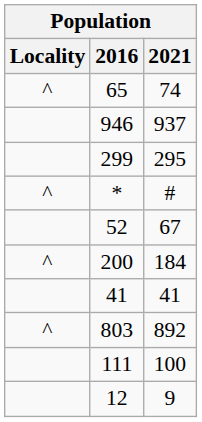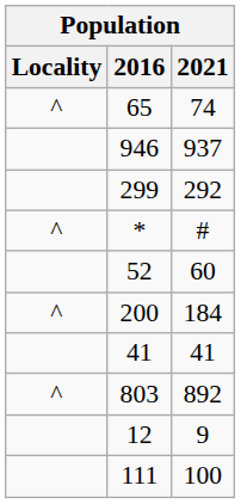 <table class="wikitable" style="text-align:center;">
 <tr>
 <th colspan="3" style="text-align:center;  font-weight:bold">Population</th>
 </tr>
 <tr>
 <th style="text-align:center; background:  font-weight:bold">Locality</th>
 <th style="text-align:center; background:  font-weight:bold"><strong>2016</strong></th>
 <th style="text-align:center; background:  font-weight:bold"><strong>2021</strong></th>
 </tr>
 <tr>
 <td>^</td>
 <td>65</td>
 <td>74</td>
 </tr>
 <tr>
 <td></td>
 <td>946</td>
 <td>937</td>
 </tr>
 <tr>
 <td></td>
 <td>299</td>
-<td>295</td>
+<td>292</td>
 </tr>
 <tr>
 <td>^</td>
 <td>*</td>
 <td>#</td>
 </tr>
 <tr>
 <td></td>
 <td>52</td>
-<td>67</td>
+<td>60</td>
 </tr>
 <tr>
 <td>^</td>
 <td>200</td>
 <td>184</td>
 </tr>
 <tr>
 <td></td>
 <td>41</td>
 <td>41</td>
 </tr>
 <tr>
 <td>^</td>
 <td>803</td>
 <td>892</td>
 </tr>
 <tr>
 <td></td>
+<td>12</td>
+<td>9</td>
+</tr>
+<tr>
+<td></td>
 <td>111</td>
 <td>100</td>
 </tr>
-<tr>
-<td></td>
-<td>12</td>
-<td>9</td>
-</tr>
 </table>
